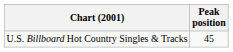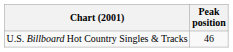 <table class="wikitable">
 <tr>
 <th align="left">Chart (2001)</th>
 <th align="center">Peak<br>position</th>
 </tr>
 <tr>
 <td align="left">U.S. <em>Billboard</em> Hot Country Singles & Tracks</td>
-<td align="center">45</td>
+<td align="center">46</td>
 </tr>
 </table>
